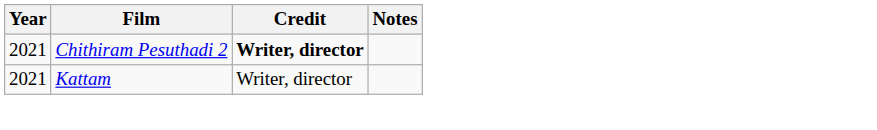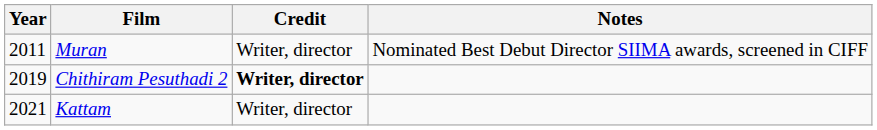 <table class="wikitable">
 <tr>
 <th>Year</th>
 <th>Film</th>
 <th>Credit</th>
 <th>Notes</th>
 </tr>
 <tr>
-<td>2021</td>
+<td>2011</td>
+<td><em><a href='#'>Muran</a></em></td>
+<td>Writer, director</td>
+<td>Nominated Best Debut Director <a href='#'>SIIMA</a> awards, screened in CIFF</td>
+</tr>
+<tr>
+<td>2019</td>
 <td><em><a href='#'>Chithiram Pesuthadi 2</a></em></td>
 <td><strong>Writer, director</strong></td>
 <td></td>
 </tr>
 <tr>
 <td>2021</td>
 <td><em><a href='#'>Kattam</a></em></td>
 <td>Writer, director</td>
 <td></td>
 </tr>
 </table>
